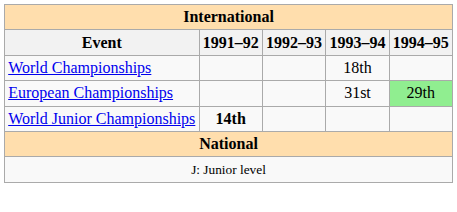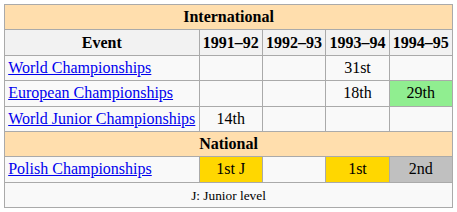 <table class="wikitable" style="text-align:center">
 <tr>
 <th style="background-color: #ffdead; " colspan=5 align=center>International</th>
 </tr>
 <tr>
 <th>Event</th>
 <th>1991–92</th>
 <th>1992–93</th>
 <th>1993–94</th>
 <th>1994–95</th>
 </tr>
 <tr>
 <td align=left><a href='#'>World Championships</a></td>
 <td></td>
 <td></td>
-<td>18th</td>
+<td>31st</td>
 <td></td>
 </tr>
 <tr>
 <td align=left><a href='#'>European Championships</a></td>
 <td></td>
 <td></td>
-<td>31st</td>
+<td>18th</td>
 <td style="background: lightgreen;">29th</td>
 </tr>
 <tr>
 <td align=left><a href='#'>World Junior Championships</a></td>
-<td><strong>14th</strong></td>
+<td>14th</td>
 <td></td>
 <td></td>
 <td></td>
 </tr>
 <tr>
 <th style="background-color: #ffdead; " colspan=5 align=center>National</th>
 </tr>
 <tr>
+<td align=left><a href='#'>Polish Championships</a></td>
+<td bgcolor=gold>1st J</td>
+<td></td>
+<td bgcolor=gold>1st</td>
+<td bgcolor=silver>2nd</td>
+</tr>
+<tr>
 <td colspan=5 align=center><small> J: Junior level </small></td>
 </tr>
 </table>
